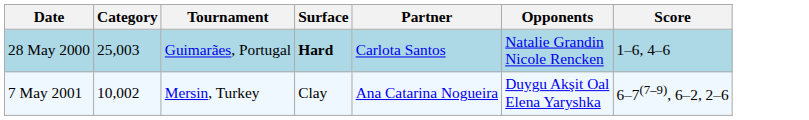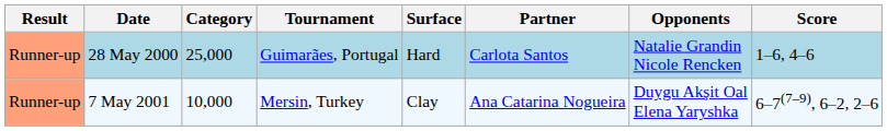 <table class="sortable wikitable" style="font-size:97%;">
 <tr>
+<th>Result</th>
 <th>Date</th>
 <th>Category</th>
 <th>Tournament</th>
 <th>Surface</th>
 <th>Partner</th>
 <th>Opponents</th>
 <th>Score</th>
 </tr>
 <tr style="background:lightblue;">
+<td style="background:#ffa07a;">Runner-up</td>
 <td>28 May 2000</td>
-<td>25,003</td>
+<td>25,000</td>
 <td><a href='#'>Guimarães</a>, Portugal</td>
-<td><strong>Hard</strong></td>
+<td>Hard</td>
 <td> <a href='#'>Carlota Santos</a></td>
 <td> <a href='#'>Natalie Grandin</a> <br>  <a href='#'>Nicole Rencken</a></td>
 <td>1–6, 4–6</td>
 </tr>
 <tr bgcolor=f0f8ff>
+<td style="background:#ffa07a;">Runner-up</td>
 <td>7 May 2001</td>
-<td>10,002</td>
+<td>10,000</td>
 <td><a href='#'>Mersin</a>, Turkey</td>
 <td>Clay</td>
 <td> <a href='#'>Ana Catarina Nogueira</a></td>
 <td> <a href='#'>Duygu Akşit Oal</a> <br>  <a href='#'>Elena Yaryshka</a></td>
 <td>6–7<sup>(7–9)</sup>, 6–2, 2–6</td>
 </tr>
 </table>
